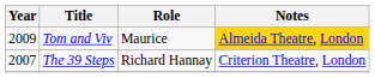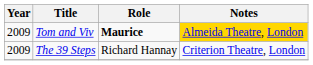 <table class="wikitable sortable">
 <tr>
 <th>Year</th>
 <th>Title</th>
 <th>Role</th>
 <th class="unsortable">Notes</th>
 </tr>
 <tr>
 <td>2009</td>
 <td><em><a href='#'>Tom and Viv</a></em></td>
-<td>Maurice</td>
+<td><strong>Maurice</strong></td>
 <td style="background: gold;"><a href='#'>Almeida Theatre</a>, <a href='#'>London</a></td>
 </tr>
 <tr>
-<td>2007</td>
+<td>2009</td>
 <td><em><a href='#'>The 39 Steps</a></em></td>
 <td>Richard Hannay</td>
 <td><a href='#'>Criterion Theatre</a>, <a href='#'>London</a></td>
 </tr>
 <tr>
 </tr>
 </table>
